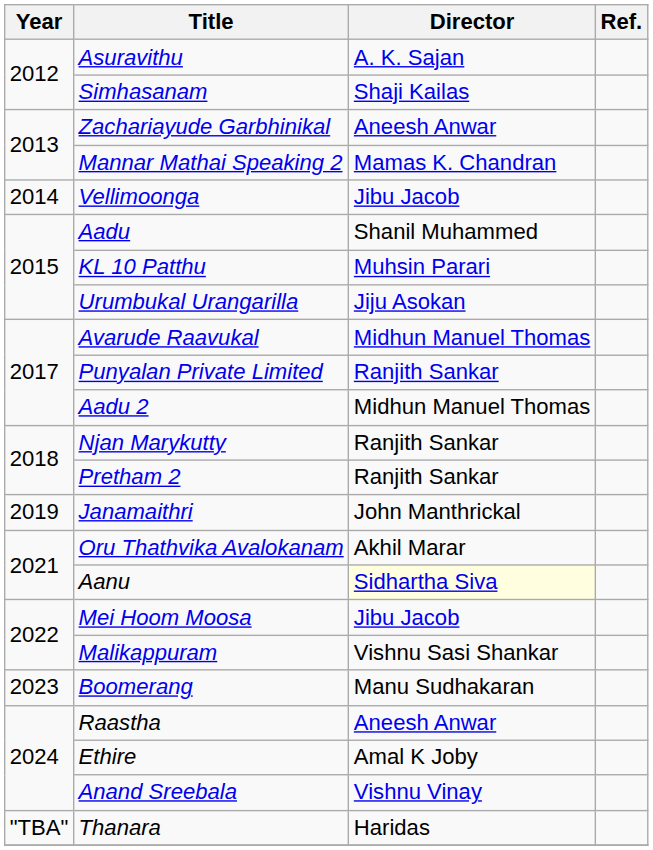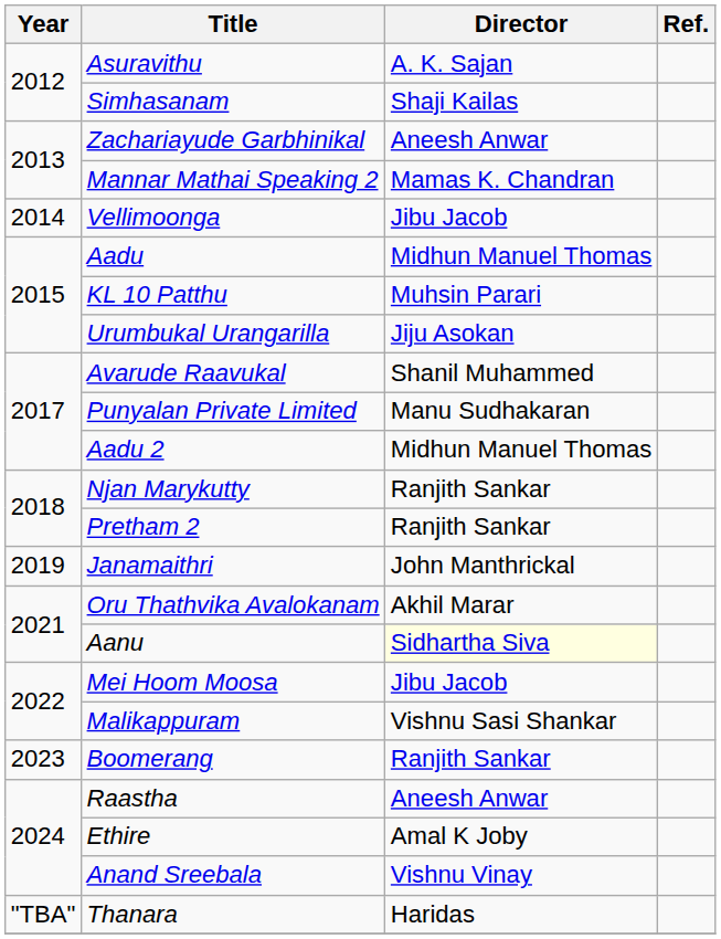 <table class="wikitable plainrowheaders sortable">
 <tr>
 <th>Year</th>
 <th>Title</th>
 <th>Director</th>
 <th class=unsortable>Ref.</th>
 </tr>
 <tr>
 <td rowspan=2>2012</td>
 <td><em><a href='#'>Asuravithu</a></em></td>
 <td><a href='#'>A. K. Sajan</a></td>
 <td></td>
 </tr>
 <tr>
 <td><em><a href='#'>Simhasanam</a></em></td>
 <td><a href='#'>Shaji Kailas</a></td>
 <td></td>
 </tr>
 <tr>
 <td rowspan=2>2013</td>
 <td><em><a href='#'>Zachariayude Garbhinikal</a></em></td>
 <td><a href='#'>Aneesh Anwar</a></td>
 <td></td>
 </tr>
 <tr>
 <td><em><a href='#'>Mannar Mathai Speaking 2</a></em></td>
 <td><a href='#'>Mamas K. Chandran</a></td>
 <td></td>
 </tr>
 <tr>
 <td>2014</td>
 <td><em><a href='#'>Vellimoonga</a></em></td>
 <td><a href='#'>Jibu Jacob</a></td>
 <td></td>
 </tr>
 <tr>
 <td rowspan=3>2015</td>
 <td><em><a href='#'>Aadu</a></em></td>
-<td>Shanil Muhammed</td>
+<td><a href='#'>Midhun Manuel Thomas</a></td>
 <td></td>
 </tr>
 <tr>
 <td><em><a href='#'>KL 10 Patthu</a></em></td>
 <td><a href='#'>Muhsin Parari</a></td>
 <td></td>
 </tr>
 <tr>
 <td><em><a href='#'>Urumbukal Urangarilla</a></em></td>
 <td><a href='#'>Jiju Asokan</a></td>
 <td></td>
 </tr>
 <tr>
 <td rowspan=3>2017</td>
 <td><em><a href='#'>Avarude Raavukal</a></em></td>
-<td><a href='#'>Midhun Manuel Thomas</a></td>
+<td>Shanil Muhammed</td>
 <td></td>
 </tr>
 <tr>
 <td><em><a href='#'>Punyalan Private Limited</a></em></td>
-<td><a href='#'>Ranjith Sankar</a></td>
+<td>Manu Sudhakaran</td>
 <td></td>
 </tr>
 <tr>
 <td><em><a href='#'>Aadu 2</a></em></td>
 <td>Midhun Manuel Thomas</td>
 <td></td>
 </tr>
 <tr>
 <td rowspan=2>2018</td>
 <td><em><a href='#'>Njan Marykutty</a></em></td>
 <td>Ranjith Sankar</td>
 <td></td>
 </tr>
 <tr>
 <td><em><a href='#'>Pretham 2</a></em></td>
 <td>Ranjith Sankar</td>
 <td></td>
 </tr>
 <tr>
 <td>2019</td>
 <td><em><a href='#'>Janamaithri</a></em></td>
 <td>John Manthrickal</td>
 <td></td>
 </tr>
 <tr>
 <td rowspan=2>2021</td>
 <td><em><a href='#'>Oru Thathvika Avalokanam</a></em></td>
 <td>Akhil Marar</td>
 <td></td>
 </tr>
 <tr>
 <td><em>Aanu</em></td>
 <td style="background: lightyellow;"><a href='#'>Sidhartha Siva</a></td>
 <td></td>
 </tr>
 <tr>
 <td rowspan=2>2022</td>
 <td><em><a href='#'>Mei Hoom Moosa</a></em></td>
 <td><a href='#'>Jibu Jacob</a></td>
 <td></td>
 </tr>
 <tr>
 <td><em><a href='#'>Malikappuram</a></em></td>
 <td>Vishnu Sasi Shankar</td>
 <td></td>
 </tr>
 <tr>
 <td>2023</td>
 <td><em><a href='#'>Boomerang</a></em></td>
-<td>Manu Sudhakaran</td>
+<td><a href='#'>Ranjith Sankar</a></td>
 <td></td>
 </tr>
 <tr>
 <td rowspan=3>2024</td>
 <td><em>Raastha</em></td>
 <td><a href='#'>Aneesh Anwar</a></td>
 <td></td>
 </tr>
 <tr>
 <td><em>Ethire</em></td>
 <td>Amal K Joby</td>
 <td></td>
 </tr>
 <tr>
 <td><em><a href='#'>Anand Sreebala</a></em></td>
 <td><a href='#'>Vishnu Vinay</a></td>
 <td></td>
 </tr>
 <tr>
 <td>"TBA"</td>
 <td><em>Thanara</em></td>
 <td>Haridas</td>
 <td></td>
 </tr>
 <tr>
 </tr>
 </table>
